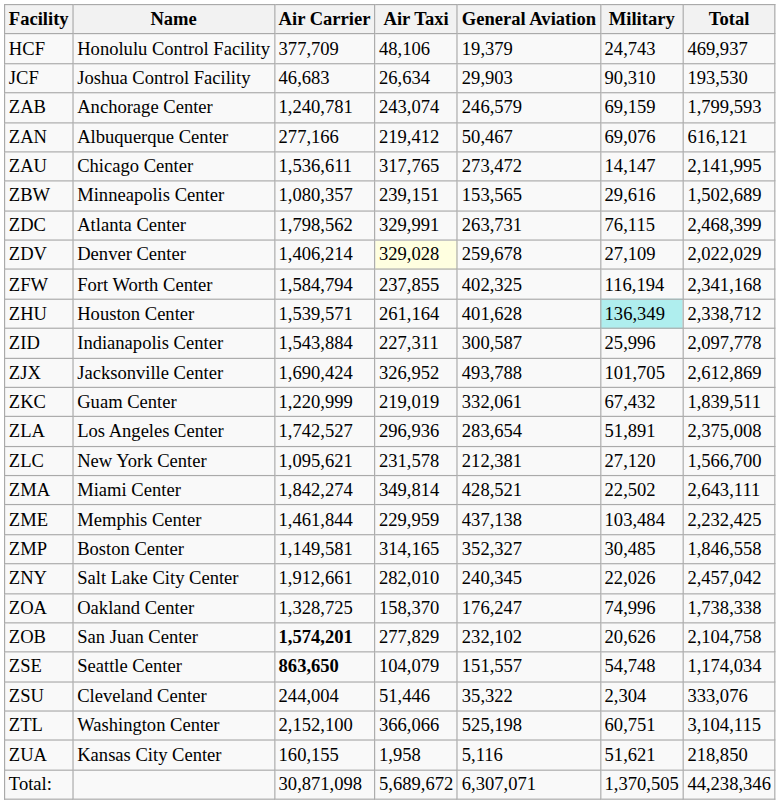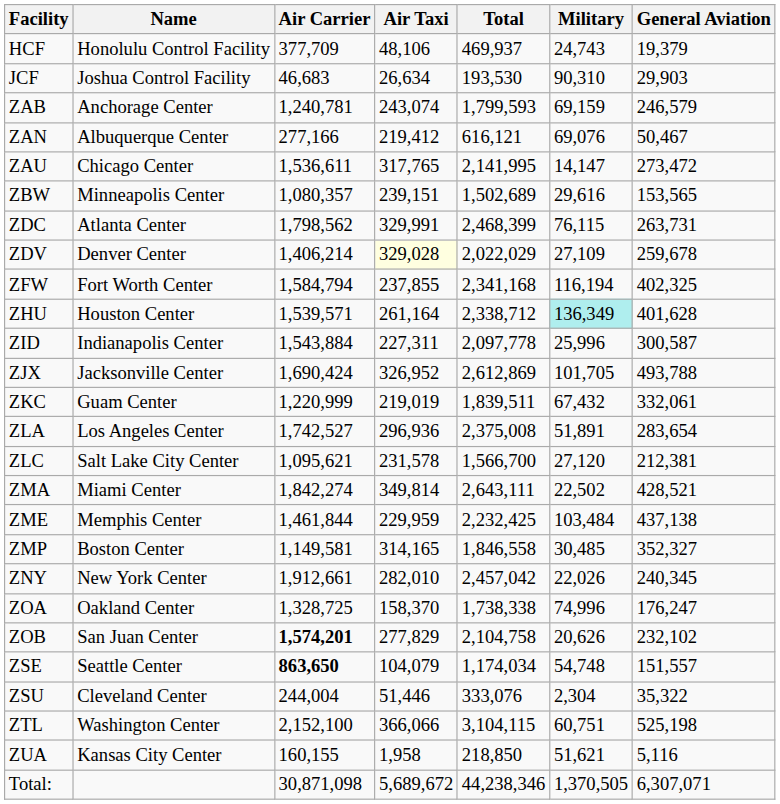 <table class="wikitable sortable">
 <tr>
 <th>Facility</th>
 <th>Name</th>
 <th>Air Carrier</th>
 <th>Air Taxi</th>
+<th>Total</th>
+<th>Military</th>
 <th>General Aviation</th>
-<th>Military</th>
-<th>Total</th>
 </tr>
 <tr>
 <td>HCF</td>
 <td>Honolulu Control Facility</td>
 <td>377,709</td>
 <td>48,106</td>
+<td>469,937</td>
+<td>24,743</td>
 <td>19,379</td>
-<td>24,743</td>
-<td>469,937</td>
 </tr>
 <tr>
 <td>JCF</td>
 <td>Joshua Control Facility</td>
 <td>46,683</td>
 <td>26,634</td>
+<td>193,530</td>
+<td>90,310</td>
 <td>29,903</td>
-<td>90,310</td>
-<td>193,530</td>
 </tr>
 <tr>
 <td>ZAB</td>
 <td>Anchorage Center</td>
 <td>1,240,781</td>
 <td>243,074</td>
+<td>1,799,593</td>
+<td>69,159</td>
 <td>246,579</td>
-<td>69,159</td>
-<td>1,799,593</td>
 </tr>
 <tr>
 <td>ZAN</td>
 <td>Albuquerque Center</td>
 <td>277,166</td>
 <td>219,412</td>
+<td>616,121</td>
+<td>69,076</td>
 <td>50,467</td>
-<td>69,076</td>
-<td>616,121</td>
 </tr>
 <tr>
 <td>ZAU</td>
 <td>Chicago Center</td>
 <td>1,536,611</td>
 <td>317,765</td>
+<td>2,141,995</td>
+<td>14,147</td>
 <td>273,472</td>
-<td>14,147</td>
-<td>2,141,995</td>
 </tr>
 <tr>
 <td>ZBW</td>
 <td>Minneapolis Center</td>
 <td>1,080,357</td>
 <td>239,151</td>
+<td>1,502,689</td>
+<td>29,616</td>
 <td>153,565</td>
-<td>29,616</td>
-<td>1,502,689</td>
 </tr>
 <tr>
 <td>ZDC</td>
 <td>Atlanta Center</td>
 <td>1,798,562</td>
 <td>329,991</td>
+<td>2,468,399</td>
+<td>76,115</td>
 <td>263,731</td>
-<td>76,115</td>
-<td>2,468,399</td>
 </tr>
 <tr>
 <td>ZDV</td>
 <td>Denver Center</td>
 <td>1,406,214</td>
 <td style="background: lightyellow;">329,028</td>
+<td>2,022,029</td>
+<td>27,109</td>
 <td>259,678</td>
-<td>27,109</td>
-<td>2,022,029</td>
 </tr>
 <tr>
 <td>ZFW</td>
 <td>Fort Worth Center</td>
 <td>1,584,794</td>
 <td>237,855</td>
+<td>2,341,168</td>
+<td>116,194</td>
 <td>402,325</td>
-<td>116,194</td>
-<td>2,341,168</td>
 </tr>
 <tr>
 <td>ZHU</td>
 <td>Houston Center</td>
 <td>1,539,571</td>
 <td>261,164</td>
+<td>2,338,712</td>
+<td style="background: paleturquoise;">136,349</td>
 <td>401,628</td>
-<td style="background: paleturquoise;">136,349</td>
-<td>2,338,712</td>
 </tr>
 <tr>
 <td>ZID</td>
 <td>Indianapolis Center</td>
 <td>1,543,884</td>
 <td>227,311</td>
+<td>2,097,778</td>
+<td>25,996</td>
 <td>300,587</td>
-<td>25,996</td>
-<td>2,097,778</td>
 </tr>
 <tr>
 <td>ZJX</td>
 <td>Jacksonville Center</td>
 <td>1,690,424</td>
 <td>326,952</td>
+<td>2,612,869</td>
+<td>101,705</td>
 <td>493,788</td>
-<td>101,705</td>
-<td>2,612,869</td>
 </tr>
 <tr>
 <td>ZKC</td>
 <td>Guam Center</td>
 <td>1,220,999</td>
 <td>219,019</td>
+<td>1,839,511</td>
+<td>67,432</td>
 <td>332,061</td>
-<td>67,432</td>
-<td>1,839,511</td>
 </tr>
 <tr>
 <td>ZLA</td>
 <td>Los Angeles Center</td>
 <td>1,742,527</td>
 <td>296,936</td>
+<td>2,375,008</td>
+<td>51,891</td>
 <td>283,654</td>
-<td>51,891</td>
-<td>2,375,008</td>
 </tr>
 <tr>
 <td>ZLC</td>
-<td>New York Center</td>
+<td>Salt Lake City Center</td>
 <td>1,095,621</td>
 <td>231,578</td>
+<td>1,566,700</td>
+<td>27,120</td>
 <td>212,381</td>
-<td>27,120</td>
-<td>1,566,700</td>
 </tr>
 <tr>
 <td>ZMA</td>
 <td>Miami Center</td>
 <td>1,842,274</td>
 <td>349,814</td>
+<td>2,643,111</td>
+<td>22,502</td>
 <td>428,521</td>
-<td>22,502</td>
-<td>2,643,111</td>
 </tr>
 <tr>
 <td>ZME</td>
 <td>Memphis Center</td>
 <td>1,461,844</td>
 <td>229,959</td>
+<td>2,232,425</td>
+<td>103,484</td>
 <td>437,138</td>
-<td>103,484</td>
-<td>2,232,425</td>
 </tr>
 <tr>
 <td>ZMP</td>
 <td>Boston Center</td>
 <td>1,149,581</td>
 <td>314,165</td>
+<td>1,846,558</td>
+<td>30,485</td>
 <td>352,327</td>
-<td>30,485</td>
-<td>1,846,558</td>
 </tr>
 <tr>
 <td>ZNY</td>
-<td>Salt Lake City Center</td>
+<td>New York Center</td>
 <td>1,912,661</td>
 <td>282,010</td>
+<td>2,457,042</td>
+<td>22,026</td>
 <td>240,345</td>
-<td>22,026</td>
-<td>2,457,042</td>
 </tr>
 <tr>
 <td>ZOA</td>
 <td>Oakland Center</td>
 <td>1,328,725</td>
 <td>158,370</td>
+<td>1,738,338</td>
+<td>74,996</td>
 <td>176,247</td>
-<td>74,996</td>
-<td>1,738,338</td>
 </tr>
 <tr>
 <td>ZOB</td>
 <td>San Juan Center</td>
 <td><strong>1,574,201</strong></td>
 <td>277,829</td>
+<td>2,104,758</td>
+<td>20,626</td>
 <td>232,102</td>
-<td>20,626</td>
-<td>2,104,758</td>
 </tr>
 <tr>
 <td>ZSE</td>
 <td>Seattle Center</td>
 <td><strong>863,650</strong></td>
 <td>104,079</td>
+<td>1,174,034</td>
+<td>54,748</td>
 <td>151,557</td>
-<td>54,748</td>
-<td>1,174,034</td>
 </tr>
 <tr>
 <td>ZSU</td>
 <td>Cleveland Center</td>
 <td>244,004</td>
 <td>51,446</td>
+<td>333,076</td>
+<td>2,304</td>
 <td>35,322</td>
-<td>2,304</td>
-<td>333,076</td>
 </tr>
 <tr>
 <td>ZTL</td>
 <td>Washington Center</td>
 <td>2,152,100</td>
 <td>366,066</td>
+<td>3,104,115</td>
+<td>60,751</td>
 <td>525,198</td>
-<td>60,751</td>
-<td>3,104,115</td>
 </tr>
 <tr>
 <td>ZUA</td>
 <td>Kansas City Center</td>
 <td>160,155</td>
 <td>1,958</td>
+<td>218,850</td>
+<td>51,621</td>
 <td>5,116</td>
-<td>51,621</td>
-<td>218,850</td>
 </tr>
 <tr>
 <td>Total:</td>
 <td></td>
 <td>30,871,098</td>
 <td>5,689,672</td>
+<td>44,238,346</td>
+<td>1,370,505</td>
 <td>6,307,071</td>
-<td>1,370,505</td>
-<td>44,238,346</td>
 </tr>
 </table>
